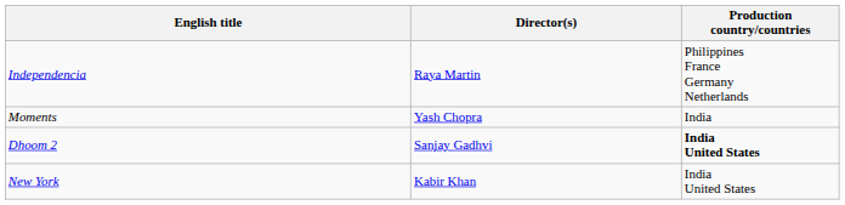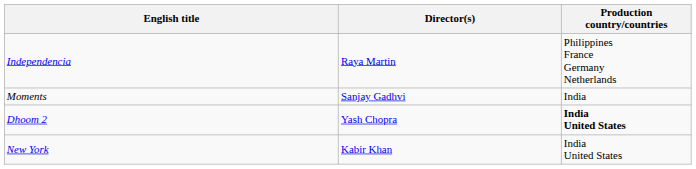 <table class="sortable wikitable" width="80%" cellpadding="5">
 <tr>
 <th width="30%">English title</th>
 <th width="20%">Director(s)</th>
 <th width="10%">Production country/countries</th>
 </tr>
 <tr>
 <td><em><a href='#'>Independencia</a></em></td>
 <td><a href='#'>Raya Martin</a></td>
 <td>Philippines<br>France<br>Germany<br>Netherlands</td>
 </tr>
 <tr>
 <td><em>Moments</em></td>
-<td><a href='#'>Yash Chopra</a></td>
+<td><a href='#'>Sanjay Gadhvi</a></td>
 <td>India</td>
 </tr>
 <tr>
 <td><em><a href='#'>Dhoom 2</a></em></td>
-<td><a href='#'>Sanjay Gadhvi</a></td>
+<td><a href='#'>Yash Chopra</a></td>
 <td><strong>India<br>United States</strong></td>
 </tr>
 <tr>
 <td><em><a href='#'>New York</a></em></td>
 <td><a href='#'>Kabir Khan</a></td>
 <td>India<br>United States</td>
 </tr>
 </table>
